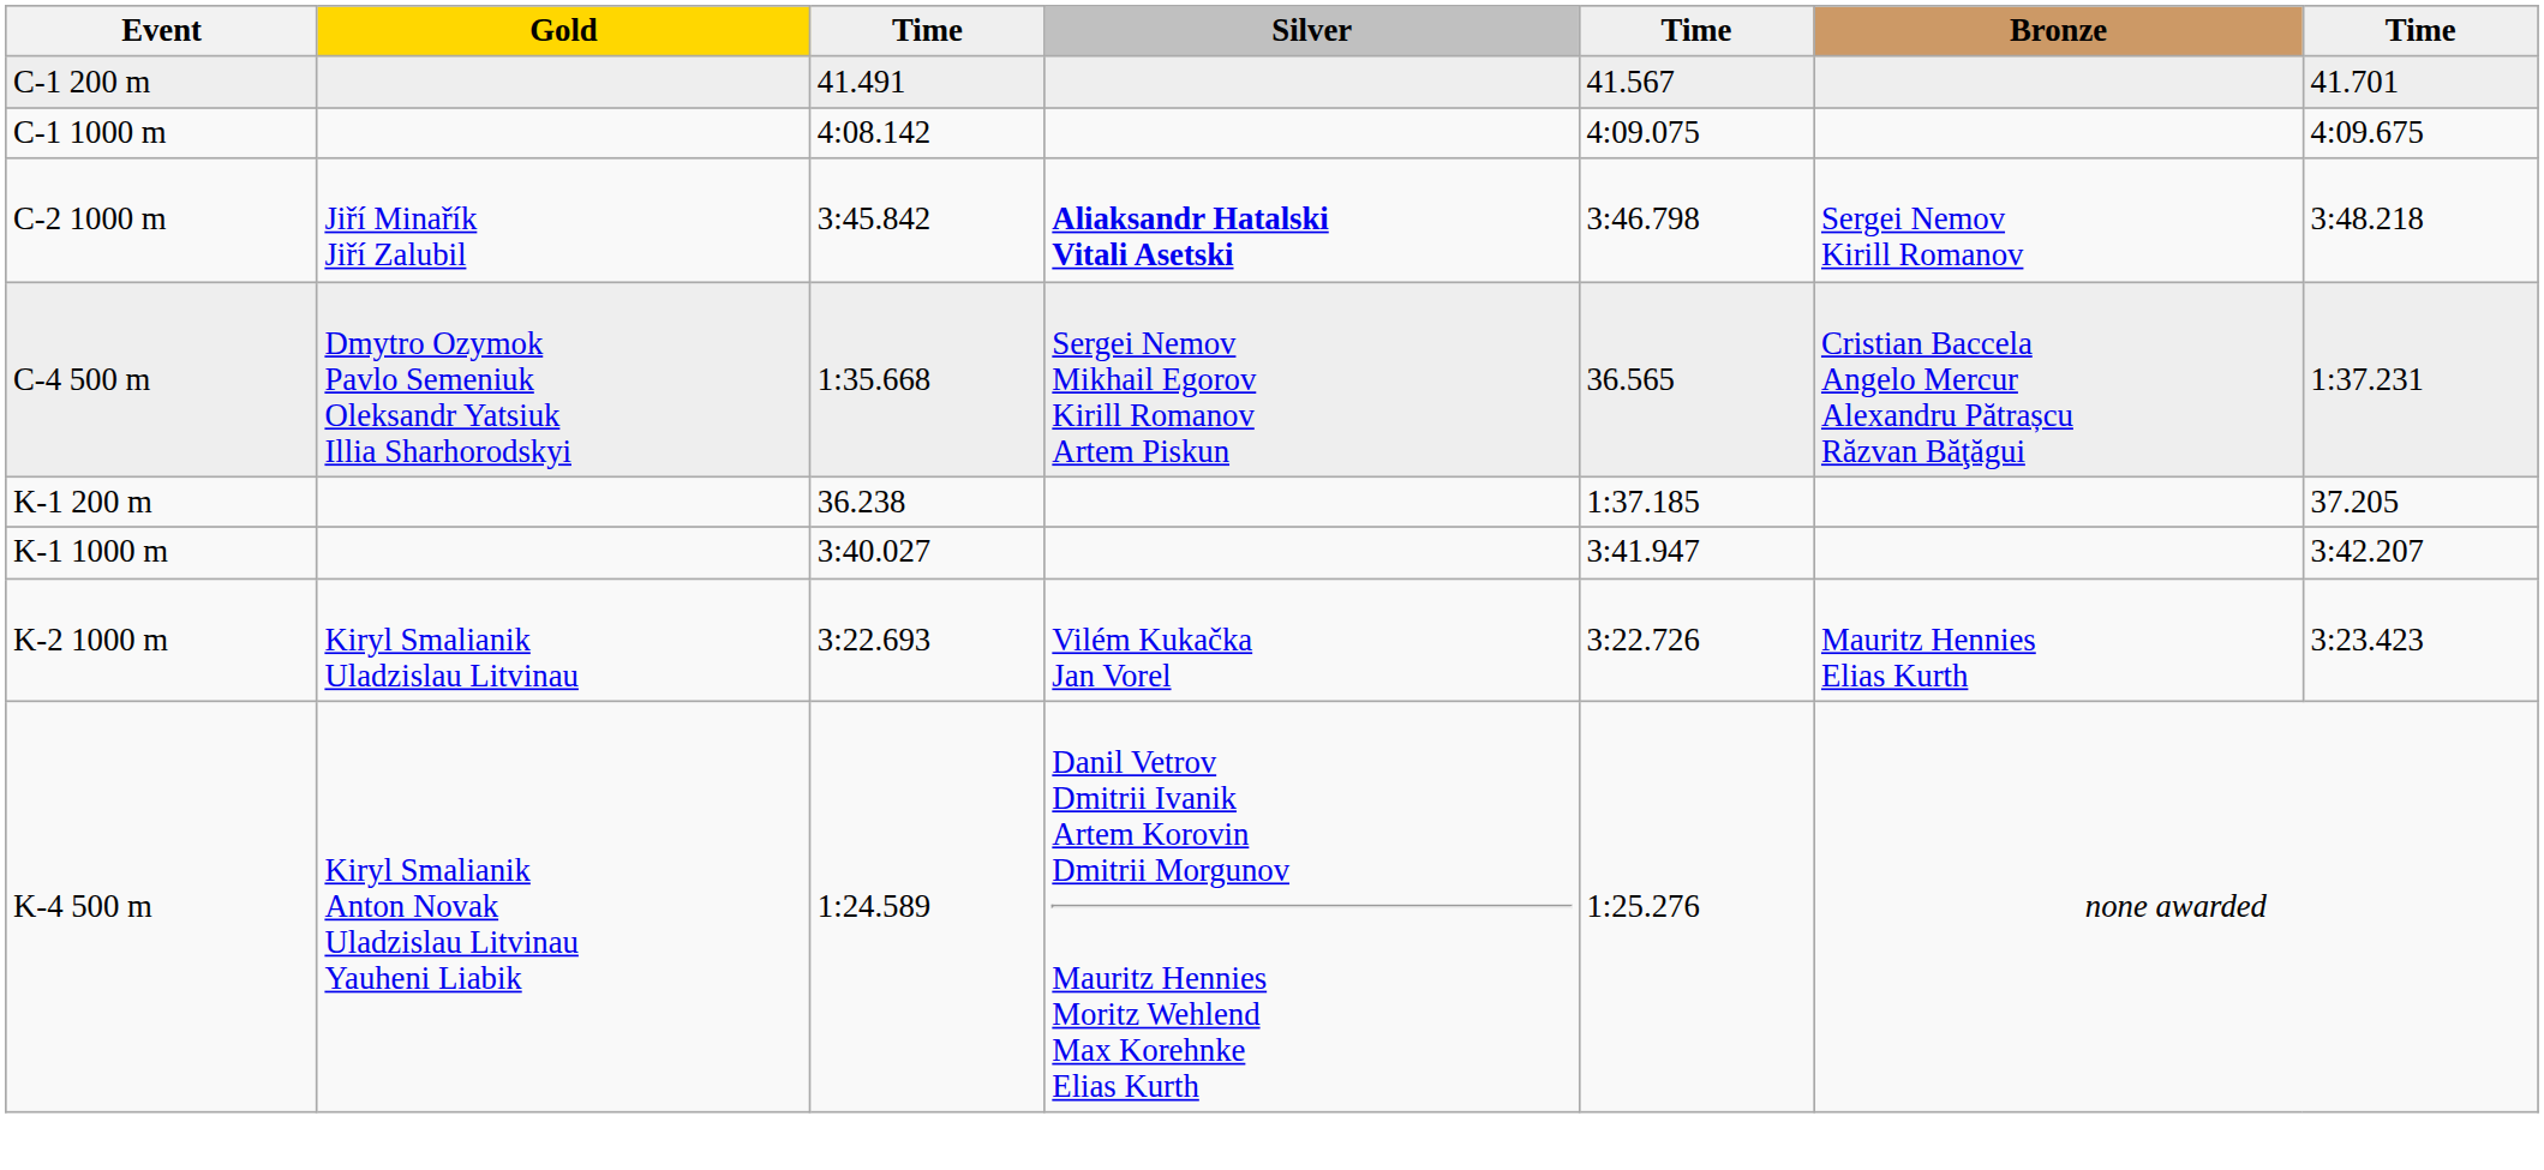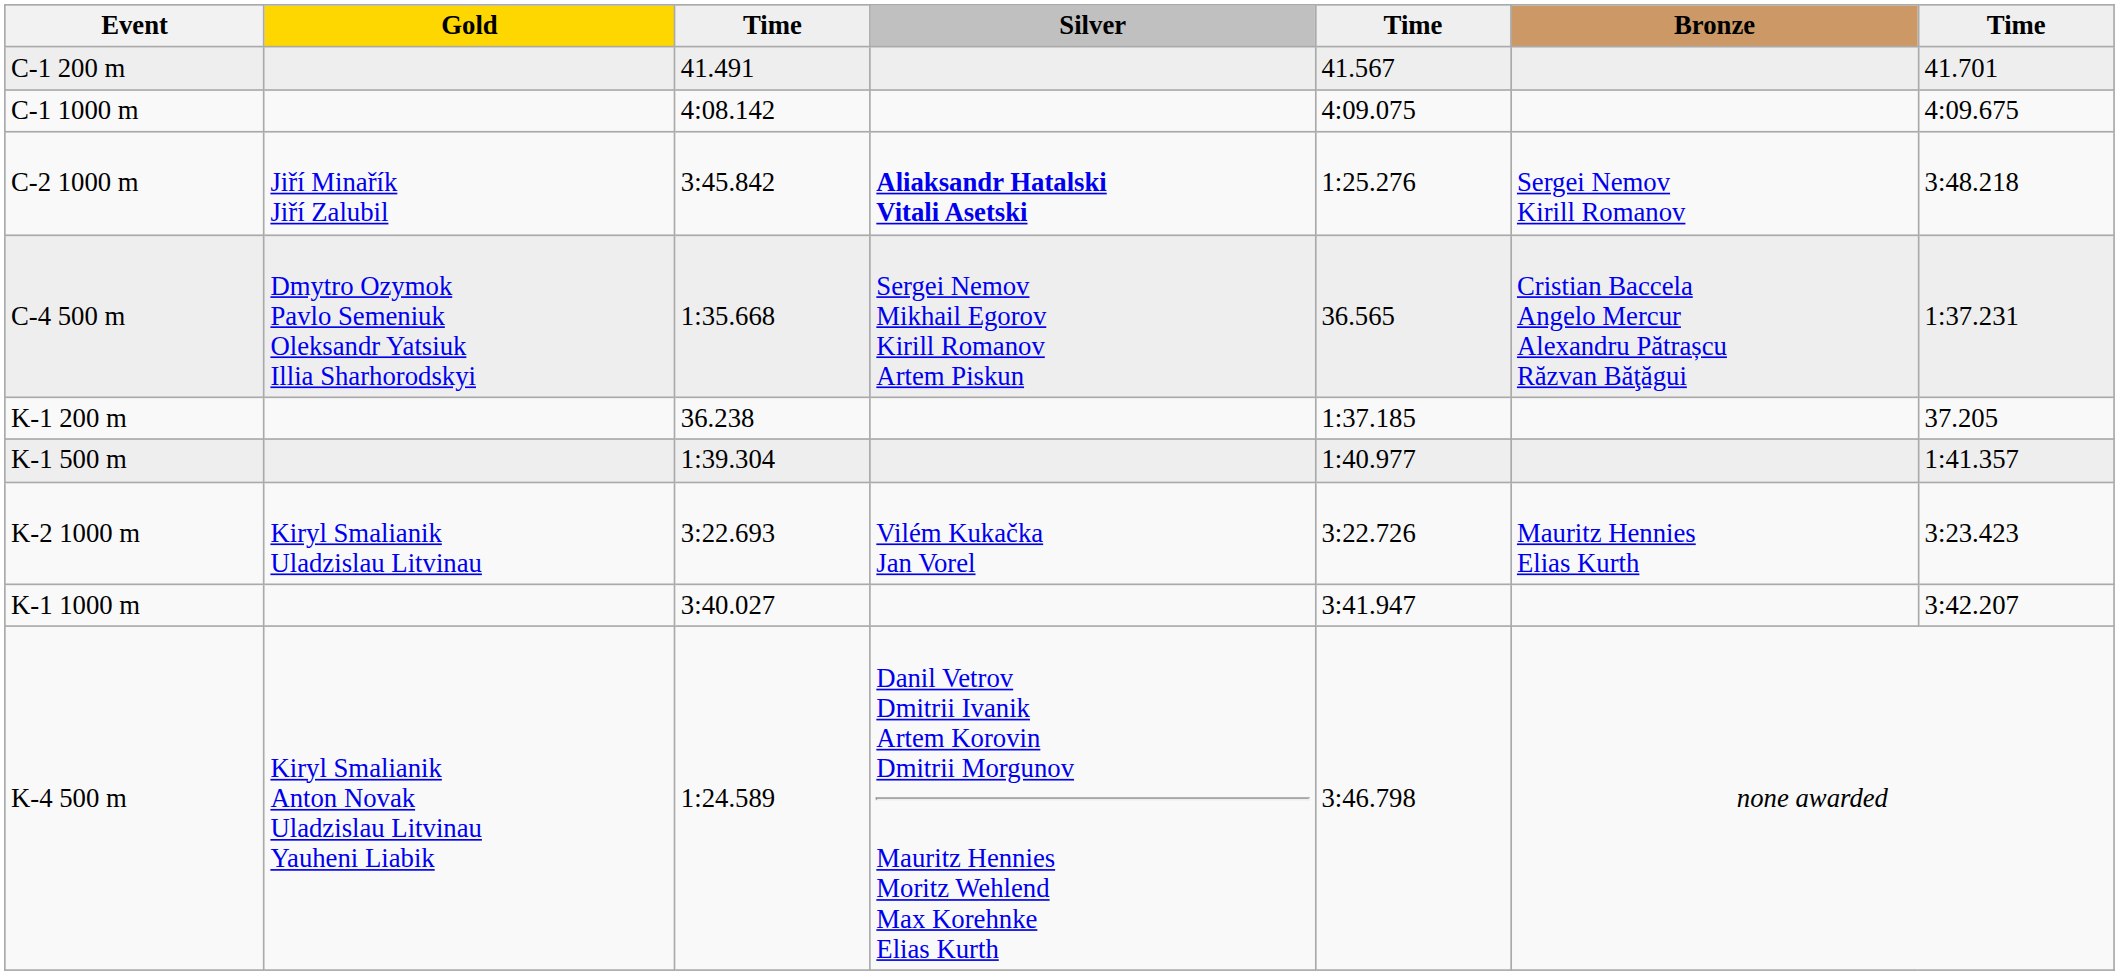 <table class="wikitable" width=100%>
 <tr>
 <th>Event</th>
 <td align=center bgcolor="gold"><strong>Gold</strong></td>
 <td align=center bgcolor="EFEFEF"><strong>Time</strong></td>
 <td align=center bgcolor="silver"><strong>Silver</strong></td>
 <td align=center bgcolor="EFEFEF"><strong>Time</strong></td>
 <td align=center bgcolor="CC9966"><strong>Bronze</strong></td>
 <td align=center bgcolor="EFEFEF"><strong>Time</strong></td>
 </tr>
 <tr style="background:#eee; width:100%;">
 <td>C-1 200 m</td>
 <td></td>
 <td>41.491</td>
 <td></td>
 <td>41.567</td>
 <td></td>
 <td>41.701</td>
 </tr>
 <tr>
 <td>C-1 1000 m </td>
 <td></td>
 <td>4:08.142</td>
 <td></td>
 <td>4:09.075</td>
 <td></td>
 <td>4:09.675</td>
 </tr>
 <tr>
 <td>C-2 1000 m </td>
 <td><br><a href='#'>Jiří Minařík</a><br><a href='#'>Jiří Zalubil</a></td>
 <td>3:45.842</td>
 <td><strong><br><a href='#'>Aliaksandr Hatalski</a><br><a href='#'>Vitali Asetski</a></strong></td>
-<td>3:46.798</td>
+<td>1:25.276</td>
 <td><br><a href='#'>Sergei Nemov</a><br><a href='#'>Kirill Romanov</a></td>
 <td>3:48.218</td>
 </tr>
 <tr style="background:#eee; width:100%;">
 <td>C-4 500 m</td>
 <td><br><a href='#'>Dmytro Ozymok</a><br><a href='#'>Pavlo Semeniuk</a><br><a href='#'>Oleksandr Yatsiuk</a><br><a href='#'>Illia Sharhorodskyi</a></td>
 <td>1:35.668</td>
 <td><br><a href='#'>Sergei Nemov</a><br><a href='#'>Mikhail Egorov</a><br><a href='#'>Kirill Romanov</a><br><a href='#'>Artem Piskun</a></td>
 <td>36.565</td>
 <td><br><a href='#'>Cristian Baccela</a><br><a href='#'>Angelo Mercur</a><br><a href='#'>Alexandru Pătrașcu</a><br><a href='#'>Răzvan Băţăgui</a></td>
 <td>1:37.231</td>
 </tr>
 <tr>
 <td>K-1 200 m </td>
 <td></td>
 <td>36.238</td>
 <td></td>
 <td>1:37.185</td>
 <td></td>
 <td>37.205</td>
 </tr>
-<tr>
-<td>K-1 1000 m </td>
+<tr style="background:#eee; width:100%;">
+<td>K-1 500 m</td>
 <td></td>
-<td>3:40.027</td>
+<td>1:39.304</td>
 <td></td>
-<td>3:41.947</td>
+<td>1:40.977</td>
 <td></td>
-<td>3:42.207</td>
+<td>1:41.357</td>
 </tr>
 <tr>
 <td>K-2 1000 m </td>
 <td><br><a href='#'>Kiryl Smalianik</a><br><a href='#'>Uladzislau Litvinau</a></td>
 <td>3:22.693</td>
 <td><br><a href='#'>Vilém Kukačka</a><br><a href='#'>Jan Vorel</a></td>
 <td>3:22.726</td>
 <td><br><a href='#'>Mauritz Hennies</a><br><a href='#'>Elias Kurth</a></td>
 <td>3:23.423</td>
 </tr>
 <tr>
+<td>K-1 1000 m </td>
+<td></td>
+<td>3:40.027</td>
+<td></td>
+<td>3:41.947</td>
+<td></td>
+<td>3:42.207</td>
+</tr>
+<tr>
 <td>K-4 500 m </td>
 <td><br><a href='#'>Kiryl Smalianik</a><br><a href='#'>Anton Novak</a><br><a href='#'>Uladzislau Litvinau</a><br><a href='#'>Yauheni Liabik</a></td>
 <td>1:24.589</td>
 <td><br><a href='#'>Danil Vetrov</a><br><a href='#'>Dmitrii Ivanik</a><br><a href='#'>Artem Korovin</a><br><a href='#'>Dmitrii Morgunov</a><hr><br><a href='#'>Mauritz Hennies</a><br><a href='#'>Moritz Wehlend</a><br><a href='#'>Max Korehnke</a><br><a href='#'>Elias Kurth</a></td>
-<td>1:25.276</td>
+<td>3:46.798</td>
 <td colspan=2 align="center"><em>none awarded</em></td>
 </tr>
 </table>
